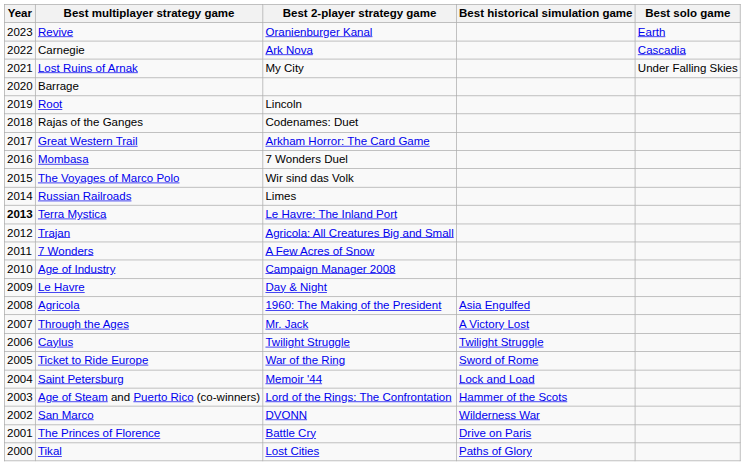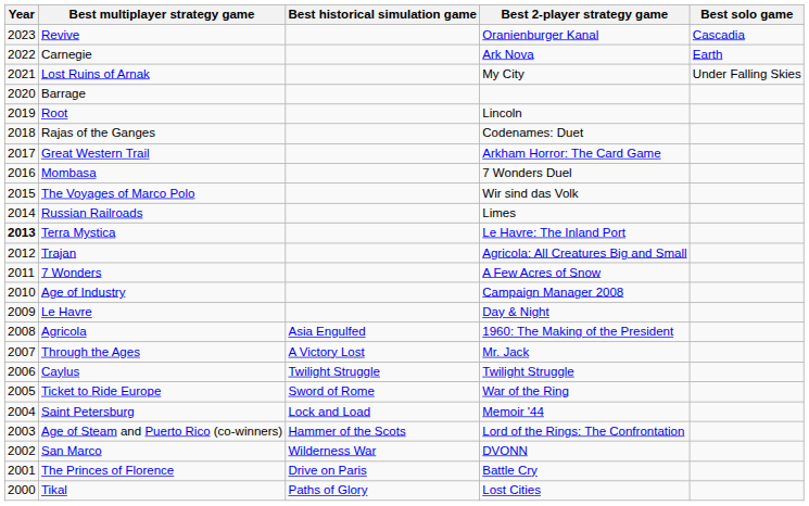 <table class="wikitable">
 <tr>
 <th>Year</th>
 <th>Best multiplayer strategy game</th>
+<th>Best historical simulation game</th>
 <th>Best 2-player strategy game</th>
-<th>Best historical simulation game</th>
 <th>Best solo game</th>
 </tr>
 <tr>
 <td>2023</td>
 <td><a href='#'>Revive</a></td>
+<td></td>
 <td><a href='#'>Oranienburger Kanal</a></td>
-<td></td>
-<td><a href='#'>Earth</a></td>
+<td><a href='#'>Cascadia</a></td>
 </tr>
 <tr>
 <td>2022</td>
 <td>Carnegie</td>
+<td></td>
 <td><a href='#'>Ark Nova</a></td>
-<td></td>
-<td><a href='#'>Cascadia</a></td>
+<td><a href='#'>Earth</a></td>
 </tr>
 <tr>
 <td>2021</td>
 <td><a href='#'>Lost Ruins of Arnak</a></td>
+<td></td>
 <td>My City</td>
-<td></td>
 <td>Under Falling Skies</td>
 </tr>
 <tr>
 <td>2020</td>
 <td>Barrage</td>
 <td></td>
 <td></td>
 <td></td>
 </tr>
 <tr>
 <td>2019</td>
 <td><a href='#'>Root</a></td>
+<td></td>
 <td>Lincoln</td>
-<td></td>
 <td></td>
 </tr>
 <tr>
 <td>2018</td>
 <td>Rajas of the Ganges </td>
+<td></td>
 <td>Codenames: Duet</td>
-<td></td>
 <td></td>
 </tr>
 <tr>
 <td>2017</td>
 <td><a href='#'>Great Western Trail</a></td>
+<td></td>
 <td><a href='#'>Arkham Horror: The Card Game</a></td>
-<td></td>
 <td></td>
 </tr>
 <tr>
 <td>2016</td>
 <td><a href='#'>Mombasa</a></td>
+<td></td>
 <td>7 Wonders Duel</td>
-<td></td>
 <td></td>
 </tr>
 <tr>
 <td>2015</td>
 <td><a href='#'>The Voyages of Marco Polo</a></td>
+<td></td>
 <td>Wir sind das Volk</td>
-<td></td>
 <td></td>
 </tr>
 <tr>
 <td>2014</td>
 <td><a href='#'>Russian Railroads</a></td>
+<td></td>
 <td>Limes</td>
-<td></td>
 <td></td>
 </tr>
 <tr>
 <td><strong>2013</strong></td>
 <td><a href='#'>Terra Mystica</a></td>
+<td></td>
 <td><a href='#'>Le Havre: The Inland Port</a></td>
-<td></td>
 <td></td>
 </tr>
 <tr>
 <td>2012</td>
 <td><a href='#'>Trajan</a></td>
+<td></td>
 <td><a href='#'>Agricola: All Creatures Big and Small</a></td>
-<td></td>
 <td></td>
 </tr>
 <tr>
 <td>2011</td>
 <td><a href='#'>7 Wonders</a></td>
+<td></td>
 <td><a href='#'>A Few Acres of Snow</a></td>
-<td></td>
 <td></td>
 </tr>
 <tr>
 <td>2010</td>
 <td><a href='#'>Age of Industry</a></td>
+<td></td>
 <td><a href='#'>Campaign Manager 2008</a></td>
-<td></td>
 <td></td>
 </tr>
 <tr>
 <td>2009</td>
 <td><a href='#'>Le Havre</a></td>
+<td></td>
 <td><a href='#'>Day & Night</a></td>
-<td></td>
 <td></td>
 </tr>
 <tr>
 <td>2008</td>
 <td><a href='#'>Agricola</a></td>
+<td><a href='#'>Asia Engulfed</a></td>
 <td><a href='#'>1960: The Making of the President</a></td>
-<td><a href='#'>Asia Engulfed</a></td>
 <td></td>
 </tr>
 <tr>
 <td>2007</td>
 <td><a href='#'>Through the Ages</a></td>
+<td><a href='#'>A Victory Lost</a></td>
 <td><a href='#'>Mr. Jack</a></td>
-<td><a href='#'>A Victory Lost</a></td>
 <td></td>
 </tr>
 <tr>
 <td>2006</td>
 <td><a href='#'>Caylus</a></td>
 <td><a href='#'>Twilight Struggle</a></td>
 <td><a href='#'>Twilight Struggle</a></td>
 <td></td>
 </tr>
 <tr>
 <td>2005</td>
 <td><a href='#'>Ticket to Ride Europe</a></td>
+<td><a href='#'>Sword of Rome</a></td>
 <td><a href='#'>War of the Ring</a></td>
-<td><a href='#'>Sword of Rome</a></td>
 <td></td>
 </tr>
 <tr>
 <td>2004</td>
 <td><a href='#'>Saint Petersburg</a></td>
+<td><a href='#'>Lock and Load</a></td>
 <td><a href='#'>Memoir '44</a></td>
-<td><a href='#'>Lock and Load</a></td>
 <td></td>
 </tr>
 <tr>
 <td>2003</td>
 <td><a href='#'>Age of Steam</a> and <a href='#'>Puerto Rico</a> (co-winners)</td>
+<td><a href='#'>Hammer of the Scots</a></td>
 <td><a href='#'>Lord of the Rings: The Confrontation</a></td>
-<td><a href='#'>Hammer of the Scots</a></td>
 <td></td>
 </tr>
 <tr>
 <td>2002</td>
 <td><a href='#'>San Marco</a></td>
+<td><a href='#'>Wilderness War</a></td>
 <td><a href='#'>DVONN</a></td>
-<td><a href='#'>Wilderness War</a></td>
 <td></td>
 </tr>
 <tr>
 <td>2001</td>
 <td><a href='#'>The Princes of Florence</a></td>
+<td><a href='#'>Drive on Paris</a></td>
 <td><a href='#'>Battle Cry</a></td>
-<td><a href='#'>Drive on Paris</a></td>
 <td></td>
 </tr>
 <tr>
 <td>2000</td>
 <td><a href='#'>Tikal</a></td>
+<td><a href='#'>Paths of Glory</a></td>
 <td><a href='#'>Lost Cities</a></td>
-<td><a href='#'>Paths of Glory</a></td>
 <td></td>
 </tr>
 </table>
